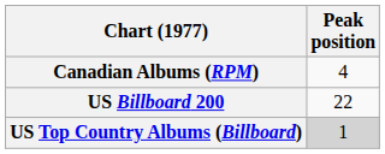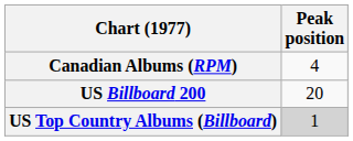 <table class="wikitable sortable plainrowheaders" style="text-align:center">
 <tr>
 <th scope="col">Chart (1977)</th>
 <th scope="col">Peak<br> position</th>
 </tr>
 <tr>
 <th scope="row">Canadian Albums (<em><a href='#'>RPM</a></em>)</th>
 <td>4</td>
 </tr>
 <tr>
 <th scope="row">US <a href='#'><em>Billboard</em> 200</a></th>
-<td>22</td>
+<td>20</td>
 </tr>
 <tr>
 <th scope="row">US <a href='#'>Top Country Albums</a> (<em><a href='#'>Billboard</a></em>)</th>
 <td style="background: lightgrey;">1</td>
 </tr>
 </table>
